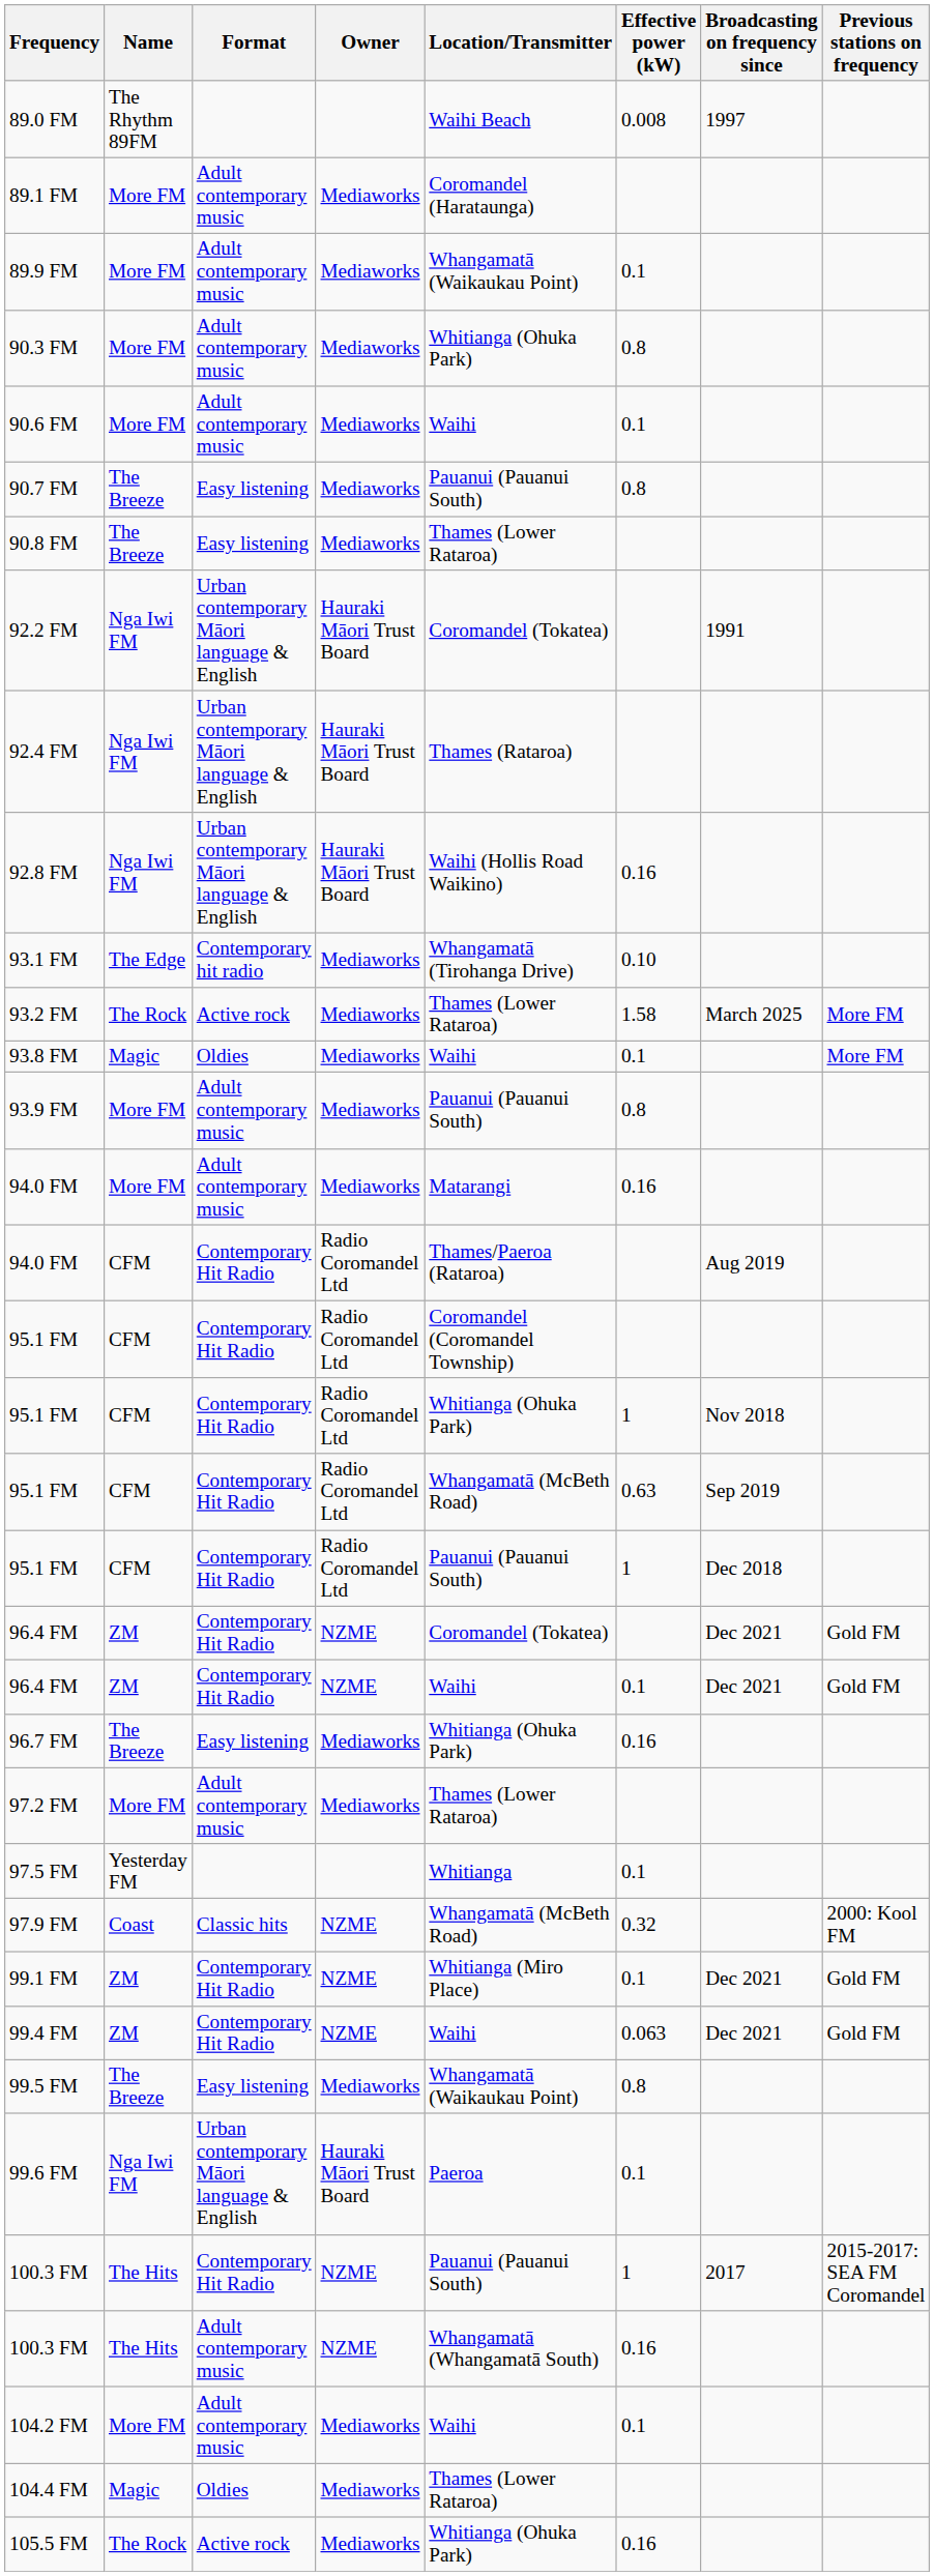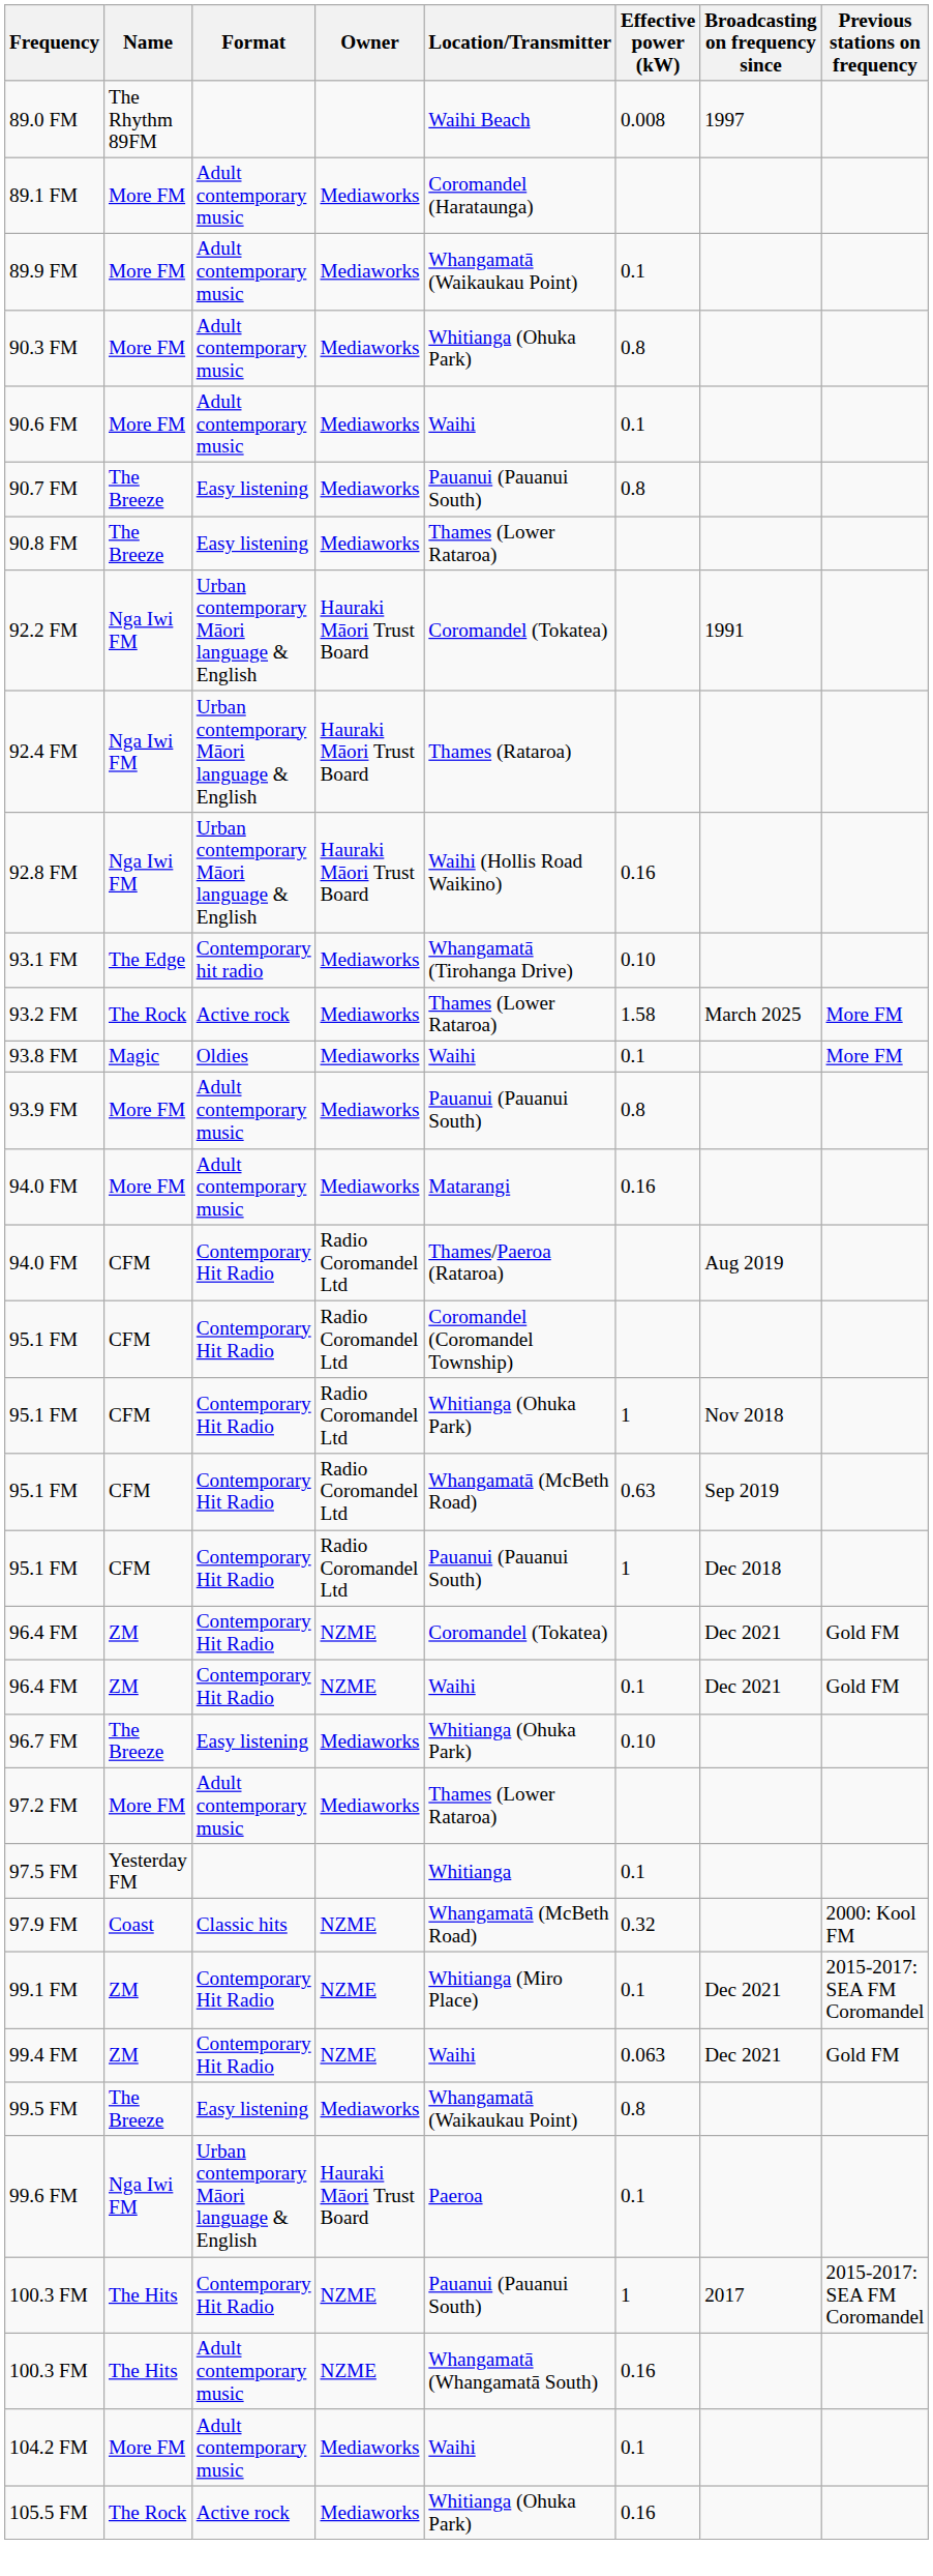 <table class="wikitable sortable defaultleft col6right">
 <tr>
 <th scope="col">Frequency<br></th>
 <th scope="col">Name</th>
 <th scope="col">Format</th>
 <th scope="col">Owner</th>
 <th scope="col">Location/Transmitter</th>
 <th scope="col">Effective<br>power (kW)</th>
 <th scope="col">Broadcasting on frequency since</th>
 <th scope="col">Previous stations on frequency</th>
 </tr>
 <tr>
 <td>89.0 FM</td>
 <td>The Rhythm 89FM</td>
 <td></td>
 <td></td>
 <td><a href='#'>Waihi Beach</a></td>
 <td>0.008</td>
 <td>1997</td>
 <td></td>
 </tr>
 <tr>
 <td>89.1 FM</td>
 <td><a href='#'>More FM</a></td>
 <td><a href='#'>Adult contemporary music</a></td>
 <td><a href='#'>Mediaworks</a></td>
 <td><a href='#'>Coromandel</a> (Harataunga)</td>
 <td></td>
 <td></td>
 <td></td>
 </tr>
 <tr>
 <td>89.9 FM</td>
 <td><a href='#'>More FM</a></td>
 <td><a href='#'>Adult contemporary music</a></td>
 <td><a href='#'>Mediaworks</a></td>
 <td><a href='#'>Whangamatā</a> (Waikaukau Point)</td>
 <td>0.1</td>
 <td></td>
 <td></td>
 </tr>
 <tr>
 <td>90.3 FM</td>
 <td><a href='#'>More FM</a></td>
 <td><a href='#'>Adult contemporary music</a></td>
 <td><a href='#'>Mediaworks</a></td>
 <td><a href='#'>Whitianga</a> (Ohuka Park)</td>
 <td>0.8</td>
 <td></td>
 <td></td>
 </tr>
 <tr>
 <td>90.6 FM</td>
 <td><a href='#'>More FM</a></td>
 <td><a href='#'>Adult contemporary music</a></td>
 <td><a href='#'>Mediaworks</a></td>
 <td><a href='#'>Waihi</a></td>
 <td>0.1</td>
 <td></td>
 <td></td>
 </tr>
 <tr>
 <td>90.7 FM</td>
 <td><a href='#'>The Breeze</a></td>
 <td><a href='#'>Easy listening</a></td>
 <td><a href='#'>Mediaworks</a></td>
 <td><a href='#'>Pauanui</a> (Pauanui South)</td>
 <td>0.8</td>
 <td></td>
 <td></td>
 </tr>
 <tr>
 <td>90.8 FM</td>
 <td><a href='#'>The Breeze</a></td>
 <td><a href='#'>Easy listening</a></td>
 <td><a href='#'>Mediaworks</a></td>
 <td><a href='#'>Thames</a> (Lower Rataroa)</td>
 <td></td>
 <td></td>
 <td></td>
 </tr>
 <tr>
 <td>92.2 FM</td>
 <td><a href='#'>Nga Iwi FM</a></td>
 <td><a href='#'>Urban contemporary</a> <br><a href='#'>Māori language</a> & English</td>
 <td><a href='#'>Hauraki Māori</a> Trust Board</td>
 <td><a href='#'>Coromandel</a> (Tokatea)</td>
 <td></td>
 <td>1991</td>
 <td></td>
 </tr>
 <tr>
 <td>92.4 FM</td>
 <td><a href='#'>Nga Iwi FM</a></td>
 <td><a href='#'>Urban contemporary</a> <br><a href='#'>Māori language</a> & English</td>
 <td><a href='#'>Hauraki Māori</a> Trust Board</td>
 <td><a href='#'>Thames</a> (Rataroa)</td>
 <td></td>
 <td></td>
 <td></td>
 </tr>
 <tr>
 <td>92.8 FM</td>
 <td><a href='#'>Nga Iwi FM</a></td>
 <td><a href='#'>Urban contemporary</a> <br><a href='#'>Māori language</a> & English</td>
 <td><a href='#'>Hauraki Māori</a> Trust Board</td>
 <td><a href='#'>Waihi</a> (Hollis Road Waikino)</td>
 <td>0.16</td>
 <td></td>
 <td></td>
 </tr>
 <tr>
 <td>93.1 FM</td>
 <td><a href='#'>The Edge</a></td>
 <td><a href='#'>Contemporary hit radio</a></td>
 <td><a href='#'>Mediaworks</a></td>
 <td><a href='#'>Whangamatā</a> (Tirohanga Drive)</td>
 <td>0.10</td>
 <td></td>
 <td></td>
 </tr>
 <tr>
 <td>93.2 FM</td>
 <td><a href='#'>The Rock</a></td>
 <td><a href='#'>Active rock</a></td>
 <td><a href='#'>Mediaworks</a></td>
 <td><a href='#'>Thames</a> (Lower Rataroa)</td>
 <td>1.58</td>
 <td>March 2025</td>
 <td><a href='#'>More FM</a></td>
 </tr>
 <tr>
 <td>93.8 FM</td>
 <td><a href='#'>Magic</a></td>
 <td><a href='#'>Oldies</a></td>
 <td><a href='#'>Mediaworks</a></td>
 <td><a href='#'>Waihi</a></td>
 <td>0.1</td>
 <td></td>
 <td><a href='#'>More FM</a></td>
 </tr>
 <tr>
 <td>93.9 FM</td>
 <td><a href='#'>More FM</a></td>
 <td><a href='#'>Adult contemporary music</a></td>
 <td><a href='#'>Mediaworks</a></td>
 <td><a href='#'>Pauanui</a> (Pauanui South)</td>
 <td>0.8</td>
 <td></td>
 <td></td>
 </tr>
 <tr>
 <td>94.0 FM</td>
 <td><a href='#'>More FM</a></td>
 <td><a href='#'>Adult contemporary music</a></td>
 <td><a href='#'>Mediaworks</a></td>
 <td><a href='#'>Matarangi</a></td>
 <td>0.16</td>
 <td></td>
 <td></td>
 </tr>
 <tr>
 <td>94.0 FM</td>
 <td>CFM</td>
 <td><a href='#'>Contemporary Hit Radio</a></td>
 <td>Radio Coromandel Ltd</td>
 <td><a href='#'>Thames</a>/<a href='#'>Paeroa</a> (Rataroa)</td>
 <td></td>
 <td>Aug 2019</td>
 <td></td>
 </tr>
 <tr>
 <td>95.1 FM</td>
 <td>CFM</td>
 <td><a href='#'>Contemporary Hit Radio</a></td>
 <td>Radio Coromandel Ltd</td>
 <td><a href='#'>Coromandel</a> (Coromandel Township)</td>
 <td></td>
 <td></td>
 <td></td>
 </tr>
 <tr>
 <td>95.1 FM</td>
 <td>CFM</td>
 <td><a href='#'>Contemporary Hit Radio</a></td>
 <td>Radio Coromandel Ltd</td>
 <td><a href='#'>Whitianga</a> (Ohuka Park)</td>
 <td>1</td>
 <td>Nov 2018</td>
 <td></td>
 </tr>
 <tr>
 <td>95.1 FM</td>
 <td>CFM</td>
 <td><a href='#'>Contemporary Hit Radio</a></td>
 <td>Radio Coromandel Ltd</td>
 <td><a href='#'>Whangamatā</a> (McBeth Road)</td>
 <td>0.63</td>
 <td>Sep 2019</td>
 <td></td>
 </tr>
 <tr>
 <td>95.1 FM</td>
 <td>CFM</td>
 <td><a href='#'>Contemporary Hit Radio</a></td>
 <td>Radio Coromandel Ltd</td>
 <td><a href='#'>Pauanui</a> (Pauanui South)</td>
 <td>1</td>
 <td>Dec 2018</td>
 <td></td>
 </tr>
 <tr>
 <td>96.4 FM</td>
 <td><a href='#'>ZM</a></td>
 <td><a href='#'>Contemporary Hit Radio</a></td>
 <td><a href='#'>NZME</a></td>
 <td><a href='#'>Coromandel</a> (Tokatea)</td>
 <td></td>
 <td>Dec 2021</td>
 <td>Gold FM</td>
 </tr>
 <tr>
 <td>96.4 FM</td>
 <td><a href='#'>ZM</a></td>
 <td><a href='#'>Contemporary Hit Radio</a></td>
 <td><a href='#'>NZME</a></td>
 <td><a href='#'>Waihi</a></td>
 <td>0.1</td>
 <td>Dec 2021</td>
 <td>Gold FM</td>
 </tr>
 <tr>
 <td>96.7 FM</td>
 <td><a href='#'>The Breeze</a></td>
 <td><a href='#'>Easy listening</a></td>
 <td><a href='#'>Mediaworks</a></td>
 <td><a href='#'>Whitianga</a> (Ohuka Park)</td>
-<td>0.16</td>
+<td>0.10</td>
 <td></td>
 <td></td>
 </tr>
 <tr>
 <td>97.2 FM</td>
 <td><a href='#'>More FM</a></td>
 <td><a href='#'>Adult contemporary music</a></td>
 <td><a href='#'>Mediaworks</a></td>
 <td><a href='#'>Thames</a> (Lower Rataroa)</td>
 <td></td>
 <td></td>
 <td></td>
 </tr>
 <tr>
 <td>97.5 FM</td>
 <td>Yesterday FM</td>
 <td></td>
 <td></td>
 <td><a href='#'>Whitianga</a></td>
 <td>0.1</td>
 <td></td>
 <td></td>
 </tr>
 <tr>
 <td>97.9 FM</td>
 <td><a href='#'>Coast</a></td>
 <td><a href='#'>Classic hits</a></td>
 <td><a href='#'>NZME</a></td>
 <td><a href='#'>Whangamatā</a> (McBeth Road)</td>
 <td>0.32</td>
 <td></td>
 <td>2000: Kool FM</td>
 </tr>
 <tr>
 <td>99.1 FM</td>
 <td><a href='#'>ZM</a></td>
 <td><a href='#'>Contemporary Hit Radio</a></td>
 <td><a href='#'>NZME</a></td>
 <td><a href='#'>Whitianga</a> (Miro Place)</td>
 <td>0.1</td>
 <td>Dec 2021</td>
-<td>Gold FM</td>
+<td>2015-2017: SEA FM Coromandel</td>
 </tr>
 <tr>
 <td>99.4 FM</td>
 <td><a href='#'>ZM</a></td>
 <td><a href='#'>Contemporary Hit Radio</a></td>
 <td><a href='#'>NZME</a></td>
 <td><a href='#'>Waihi</a></td>
 <td>0.063</td>
 <td>Dec 2021</td>
 <td>Gold FM</td>
 </tr>
 <tr>
 <td>99.5 FM</td>
 <td><a href='#'>The Breeze</a></td>
 <td><a href='#'>Easy listening</a></td>
 <td><a href='#'>Mediaworks</a></td>
 <td><a href='#'>Whangamatā</a> (Waikaukau Point)</td>
 <td>0.8</td>
 <td></td>
 <td></td>
 </tr>
 <tr>
 <td>99.6 FM</td>
 <td><a href='#'>Nga Iwi FM</a></td>
 <td><a href='#'>Urban contemporary</a> <br><a href='#'>Māori language</a> & English</td>
 <td><a href='#'>Hauraki Māori</a> Trust Board</td>
 <td><a href='#'>Paeroa</a></td>
 <td>0.1</td>
 <td></td>
 <td></td>
 </tr>
 <tr>
 <td>100.3 FM</td>
 <td><a href='#'>The Hits</a></td>
 <td><a href='#'>Contemporary Hit Radio</a></td>
 <td><a href='#'>NZME</a></td>
 <td><a href='#'>Pauanui</a> (Pauanui South)</td>
 <td>1</td>
 <td>2017</td>
 <td>2015-2017: SEA FM Coromandel</td>
 </tr>
 <tr>
 <td>100.3 FM</td>
 <td><a href='#'>The Hits</a></td>
 <td><a href='#'>Adult contemporary music</a></td>
 <td><a href='#'>NZME</a></td>
 <td><a href='#'>Whangamatā</a> (Whangamatā South)</td>
 <td>0.16</td>
 <td></td>
 <td></td>
 </tr>
 <tr>
 <td>104.2 FM</td>
 <td><a href='#'>More FM</a></td>
 <td><a href='#'>Adult contemporary music</a></td>
 <td><a href='#'>Mediaworks</a></td>
 <td><a href='#'>Waihi</a></td>
 <td>0.1</td>
 <td></td>
 <td></td>
 </tr>
 <tr>
-<td>104.4 FM</td>
-<td><a href='#'>Magic</a></td>
-<td><a href='#'>Oldies</a></td>
-<td><a href='#'>Mediaworks</a></td>
-<td><a href='#'>Thames</a> (Lower Rataroa)</td>
-<td></td>
-<td></td>
-<td></td>
-</tr>
-<tr>
 <td>105.5 FM</td>
 <td><a href='#'>The Rock</a></td>
 <td><a href='#'>Active rock</a></td>
 <td><a href='#'>Mediaworks</a></td>
 <td><a href='#'>Whitianga</a> (Ohuka Park)</td>
 <td>0.16</td>
 <td></td>
 <td></td>
 </tr>
 </table>
